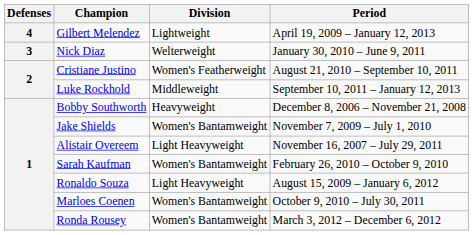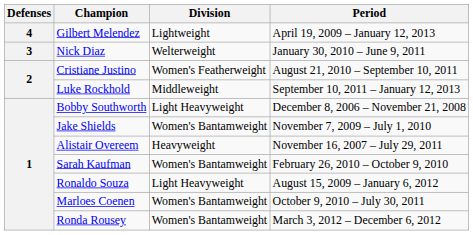 <table class="wikitable">
 <tr>
 <th valign="top">Defenses</th>
 <th valign="top">Champion</th>
 <th valign="top">Division</th>
 <th valign="top">Period</th>
 </tr>
 <tr>
 <th>4</th>
 <td> <a href='#'>Gilbert Melendez</a></td>
 <td>Lightweight</td>
 <td>April 19, 2009 – January 12, 2013</td>
 </tr>
 <tr>
 <th>3</th>
 <td> <a href='#'>Nick Diaz</a></td>
 <td>Welterweight</td>
 <td>January 30, 2010 – June 9, 2011</td>
 </tr>
 <tr>
 <th rowspan=2>2</th>
 <td> <a href='#'>Cristiane Justino</a></td>
 <td>Women's Featherweight</td>
 <td>August 21, 2010 – September 10, 2011</td>
 </tr>
 <tr>
 <td> <a href='#'>Luke Rockhold</a></td>
 <td>Middleweight</td>
 <td>September 10, 2011 – January 12, 2013</td>
 </tr>
 <tr>
 <th rowspan=7>1</th>
 <td> <a href='#'>Bobby Southworth</a></td>
-<td>Heavyweight</td>
+<td>Light Heavyweight</td>
 <td>December 8, 2006 – November 21, 2008</td>
 </tr>
 <tr>
 <td> <a href='#'>Jake Shields</a></td>
 <td>Women's Bantamweight</td>
 <td>November 7, 2009 – July 1, 2010</td>
 </tr>
 <tr>
 <td> <a href='#'>Alistair Overeem</a></td>
-<td>Light Heavyweight</td>
+<td>Heavyweight</td>
 <td>November 16, 2007 – July 29, 2011</td>
 </tr>
 <tr>
 <td> <a href='#'>Sarah Kaufman</a></td>
 <td>Women's Bantamweight</td>
 <td>February 26, 2010 – October 9, 2010</td>
 </tr>
 <tr>
 <td> <a href='#'>Ronaldo Souza</a></td>
 <td>Light Heavyweight</td>
 <td>August 15, 2009 – January 6, 2012</td>
 </tr>
 <tr>
 <td> <a href='#'>Marloes Coenen</a></td>
 <td>Women's Bantamweight</td>
 <td>October 9, 2010 – July 30, 2011</td>
 </tr>
 <tr>
 <td> <a href='#'>Ronda Rousey</a></td>
 <td>Women's Bantamweight</td>
 <td>March 3, 2012 – December 6, 2012</td>
 </tr>
 </table>
